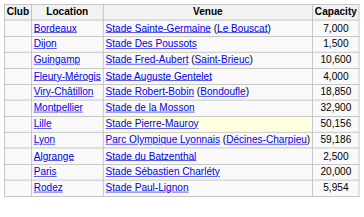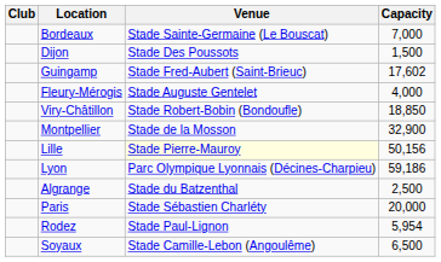 <table class="wikitable sortable">
 <tr>
 <th>Club</th>
 <th>Location</th>
 <th>Venue</th>
 <th>Capacity</th>
 </tr>
 <tr>
 <td></td>
 <td><a href='#'>Bordeaux</a></td>
 <td><a href='#'>Stade Sainte-Germaine</a> (<a href='#'>Le Bouscat</a>)</td>
 <td align="center">7,000</td>
 </tr>
 <tr>
 <td></td>
 <td><a href='#'>Dijon</a></td>
 <td><a href='#'>Stade Des Poussots</a></td>
 <td align="center">1,500</td>
 </tr>
 <tr>
 <td></td>
 <td><a href='#'>Guingamp</a></td>
 <td><a href='#'>Stade Fred-Aubert</a> (<a href='#'>Saint-Brieuc</a>)</td>
-<td align="center">10,600</td>
+<td align="center">17,602</td>
 </tr>
 <tr>
 <td></td>
 <td><a href='#'>Fleury-Mérogis</a></td>
 <td><a href='#'>Stade Auguste Gentelet</a></td>
 <td align="center">4,000</td>
 </tr>
 <tr>
 <td></td>
 <td><a href='#'>Viry-Châtillon</a></td>
 <td><a href='#'>Stade Robert-Bobin</a> (<a href='#'>Bondoufle</a>)</td>
 <td align="center">18,850</td>
 </tr>
 <tr>
 <td></td>
 <td><a href='#'>Montpellier</a></td>
 <td><a href='#'>Stade de la Mosson</a></td>
 <td align="center">32,900</td>
 </tr>
 <tr>
 <td></td>
 <td><a href='#'>Lille</a></td>
 <td style="background: lightyellow;"><a href='#'>Stade Pierre-Mauroy</a></td>
 <td align="center">50,156</td>
 </tr>
 <tr>
 <td></td>
 <td><a href='#'>Lyon</a></td>
 <td><a href='#'>Parc Olympique Lyonnais</a> (<a href='#'>Décines-Charpieu</a>)</td>
 <td align="center">59,186</td>
 </tr>
 <tr>
 <td></td>
 <td><a href='#'>Algrange</a></td>
 <td><a href='#'>Stade du Batzenthal</a></td>
 <td align="center">2,500</td>
 </tr>
 <tr>
 <td></td>
 <td><a href='#'>Paris</a></td>
 <td><a href='#'>Stade Sébastien Charléty</a></td>
 <td align="center">20,000</td>
 </tr>
 <tr>
 <td></td>
 <td><a href='#'>Rodez</a></td>
 <td><a href='#'>Stade Paul-Lignon</a></td>
 <td align="center">5,954</td>
 </tr>
+<tr>
+<td></td>
+<td><a href='#'>Soyaux</a></td>
+<td><a href='#'>Stade Camille-Lebon</a> (<a href='#'>Angoulême</a>)</td>
+<td align="center">6,500</td>
+</tr>
 </table>
